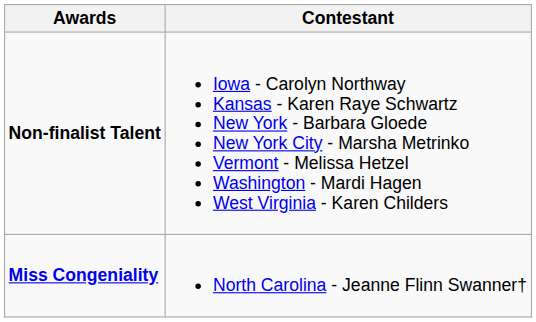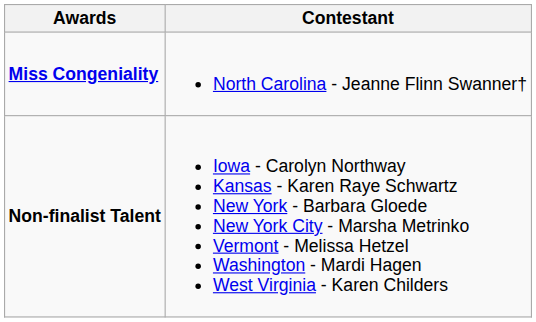 <table class="wikitable">
 <tr>
 <th>Awards</th>
 <th>Contestant</th>
 </tr>
 <tr>
+<td><strong><a href='#'>Miss Congeniality</a></strong></td>
+<td><br><ul><li> <a href='#'>North Carolina</a> - Jeanne Flinn Swanner†</li></ul></td>
+</tr>
+<tr>
 <td><strong>Non-finalist Talent</strong></td>
 <td><br><ul><li> <a href='#'>Iowa</a> - Carolyn Northway</li><li> <a href='#'>Kansas</a> - Karen Raye Schwartz</li><li> <a href='#'>New York</a> - Barbara Gloede</li><li> <a href='#'>New York City</a> - Marsha Metrinko</li><li> <a href='#'>Vermont</a> - Melissa Hetzel</li><li> <a href='#'>Washington</a> - Mardi Hagen</li><li> <a href='#'>West Virginia</a> - Karen Childers</li></ul></td>
 </tr>
-<tr>
-<td><strong><a href='#'>Miss Congeniality</a></strong></td>
-<td><br><ul><li> <a href='#'>North Carolina</a> - Jeanne Flinn Swanner†</li></ul></td>
-</tr>
 </table>
